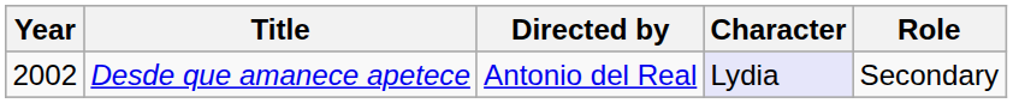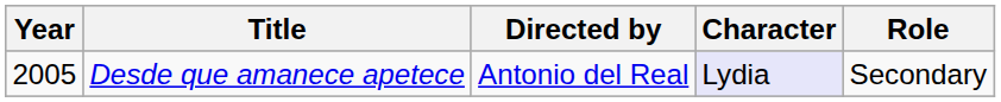 <table class="wikitable" style="font-size:95%;">
 <tr>
 <th>Year</th>
 <th>Title</th>
 <th>Directed by</th>
 <th>Character</th>
 <th>Role</th>
 </tr>
 <tr>
-<td>2002</td>
+<td>2005</td>
 <td><em><a href='#'>Desde que amanece apetece</a></em></td>
 <td><a href='#'>Antonio del Real</a></td>
 <td style="background: lavender;">Lydia</td>
 <td>Secondary</td>
 </tr>
 </table>
